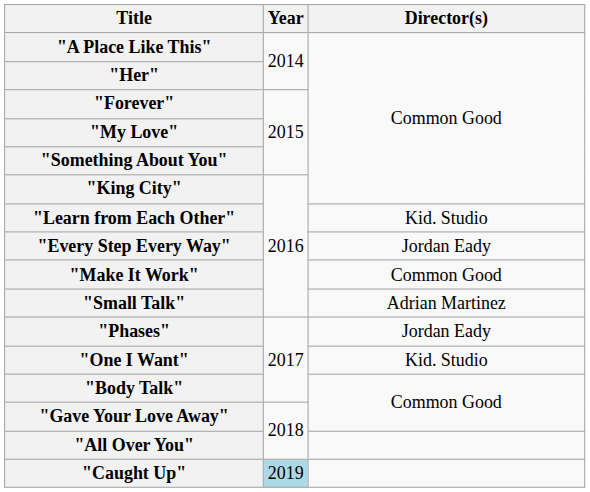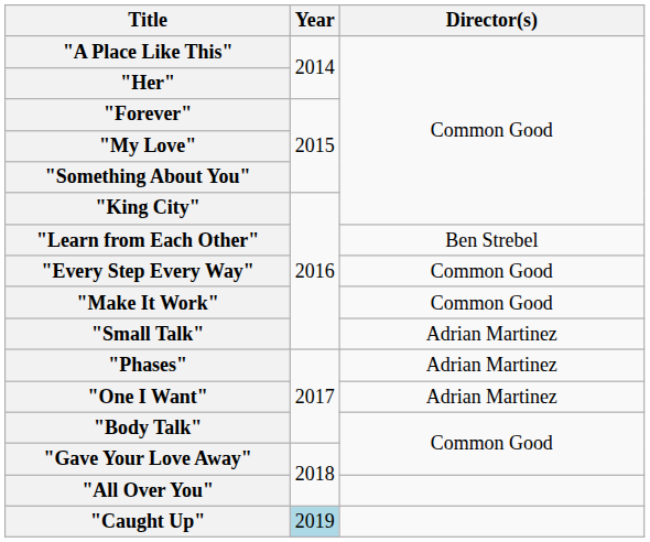 <table class="wikitable plainrowheaders" style="text-align:center;">
 <tr>
 <th scope="col" style="width:14em;">Title</th>
 <th scope="col" style="width:1em;">Year</th>
 <th scope="col" style="width:15em;">Director(s)</th>
 </tr>
 <tr>
 <th scope="row">"A Place Like This"</th>
 <td rowspan="2">2014</td>
 <td rowspan="6">Common Good</td>
 </tr>
 <tr>
 <th scope="row">"Her"</th>
 </tr>
 <tr>
 <th scope="row">"Forever"</th>
 <td rowspan="3">2015</td>
 </tr>
 <tr>
 <th scope="row">"My Love"<br></th>
 </tr>
 <tr>
 <th scope="row">"Something About You"</th>
 </tr>
 <tr>
 <th scope="row">"King City"</th>
 <td rowspan="5">2016</td>
 </tr>
 <tr>
 <th scope="row">"Learn from Each Other"</th>
-<td>Kid. Studio</td>
+<td>Ben Strebel</td>
 </tr>
 <tr>
 <th scope="row">"Every Step Every Way"</th>
-<td>Jordan Eady</td>
+<td>Common Good</td>
 </tr>
 <tr>
 <th scope="row">"Make It Work"</th>
 <td>Common Good</td>
 </tr>
 <tr>
 <th scope="row">"Small Talk"</th>
 <td>Adrian Martinez</td>
 </tr>
 <tr>
 <th scope="row">"Phases"</th>
 <td rowspan="3">2017</td>
-<td>Jordan Eady</td>
+<td>Adrian Martinez</td>
 </tr>
 <tr>
 <th scope="row">"One I Want"<br></th>
-<td>Kid. Studio</td>
+<td>Adrian Martinez</td>
 </tr>
 <tr>
 <th scope="row">"Body Talk"</th>
 <td rowspan="2">Common Good</td>
 </tr>
 <tr>
 <th scope="row">"Gave Your Love Away"</th>
 <td rowspan="2">2018</td>
 </tr>
 <tr>
 <th scope="row">"All Over You"</th>
 <td></td>
 </tr>
 <tr>
 <th scope="row">"Caught Up"<br></th>
 <td rowspan="1" style="background: lightblue;">2019</td>
 <td></td>
 </tr>
 </table>
